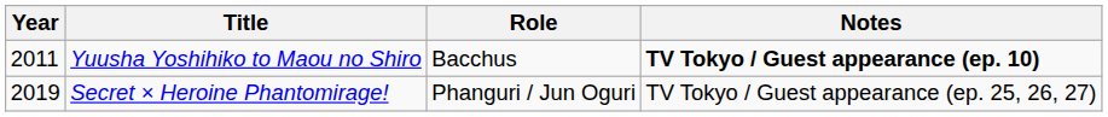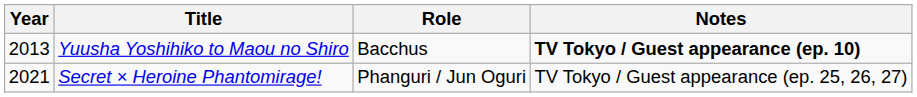 <table class="wikitable sortable">
 <tr>
 <th>Year</th>
 <th>Title</th>
 <th>Role</th>
 <th class="unsortable">Notes</th>
 </tr>
 <tr>
-<td>2011</td>
+<td>2013</td>
 <td><em><a href='#'>Yuusha Yoshihiko to Maou no Shiro</a></em></td>
 <td>Bacchus</td>
 <td><strong>TV Tokyo / Guest appearance (ep. 10)</strong></td>
 </tr>
 <tr>
-<td>2019</td>
+<td>2021</td>
 <td><em><a href='#'>Secret × Heroine Phantomirage!</a></em></td>
 <td>Phanguri / Jun Oguri</td>
 <td>TV Tokyo / Guest appearance (ep. 25, 26, 27)</td>
 </tr>
 </table>
